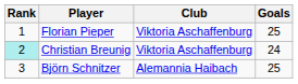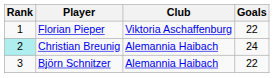 <table class="wikitable" style="text-align:center">
 <tr>
 <th>Rank</th>
 <th>Player</th>
 <th>Club</th>
 <th>Goals</th>
 </tr>
 <tr>
 <td>1</td>
 <td align="left"> <a href='#'>Florian Pieper</a></td>
 <td align="left"><a href='#'>Viktoria Aschaffenburg</a></td>
-<td>25</td>
+<td>22</td>
 </tr>
 <tr>
 <td style="background: paleturquoise;">2</td>
 <td align="left"> <a href='#'>Christian Breunig</a></td>
-<td align="left"><a href='#'>Viktoria Aschaffenburg</a></td>
+<td align="left"><a href='#'>Alemannia Haibach</a></td>
 <td>24</td>
 </tr>
 <tr>
 <td>3</td>
 <td align="left"> <a href='#'>Björn Schnitzer</a></td>
 <td align="left"><a href='#'>Alemannia Haibach</a></td>
-<td>25</td>
+<td>22</td>
 </tr>
 </table>
